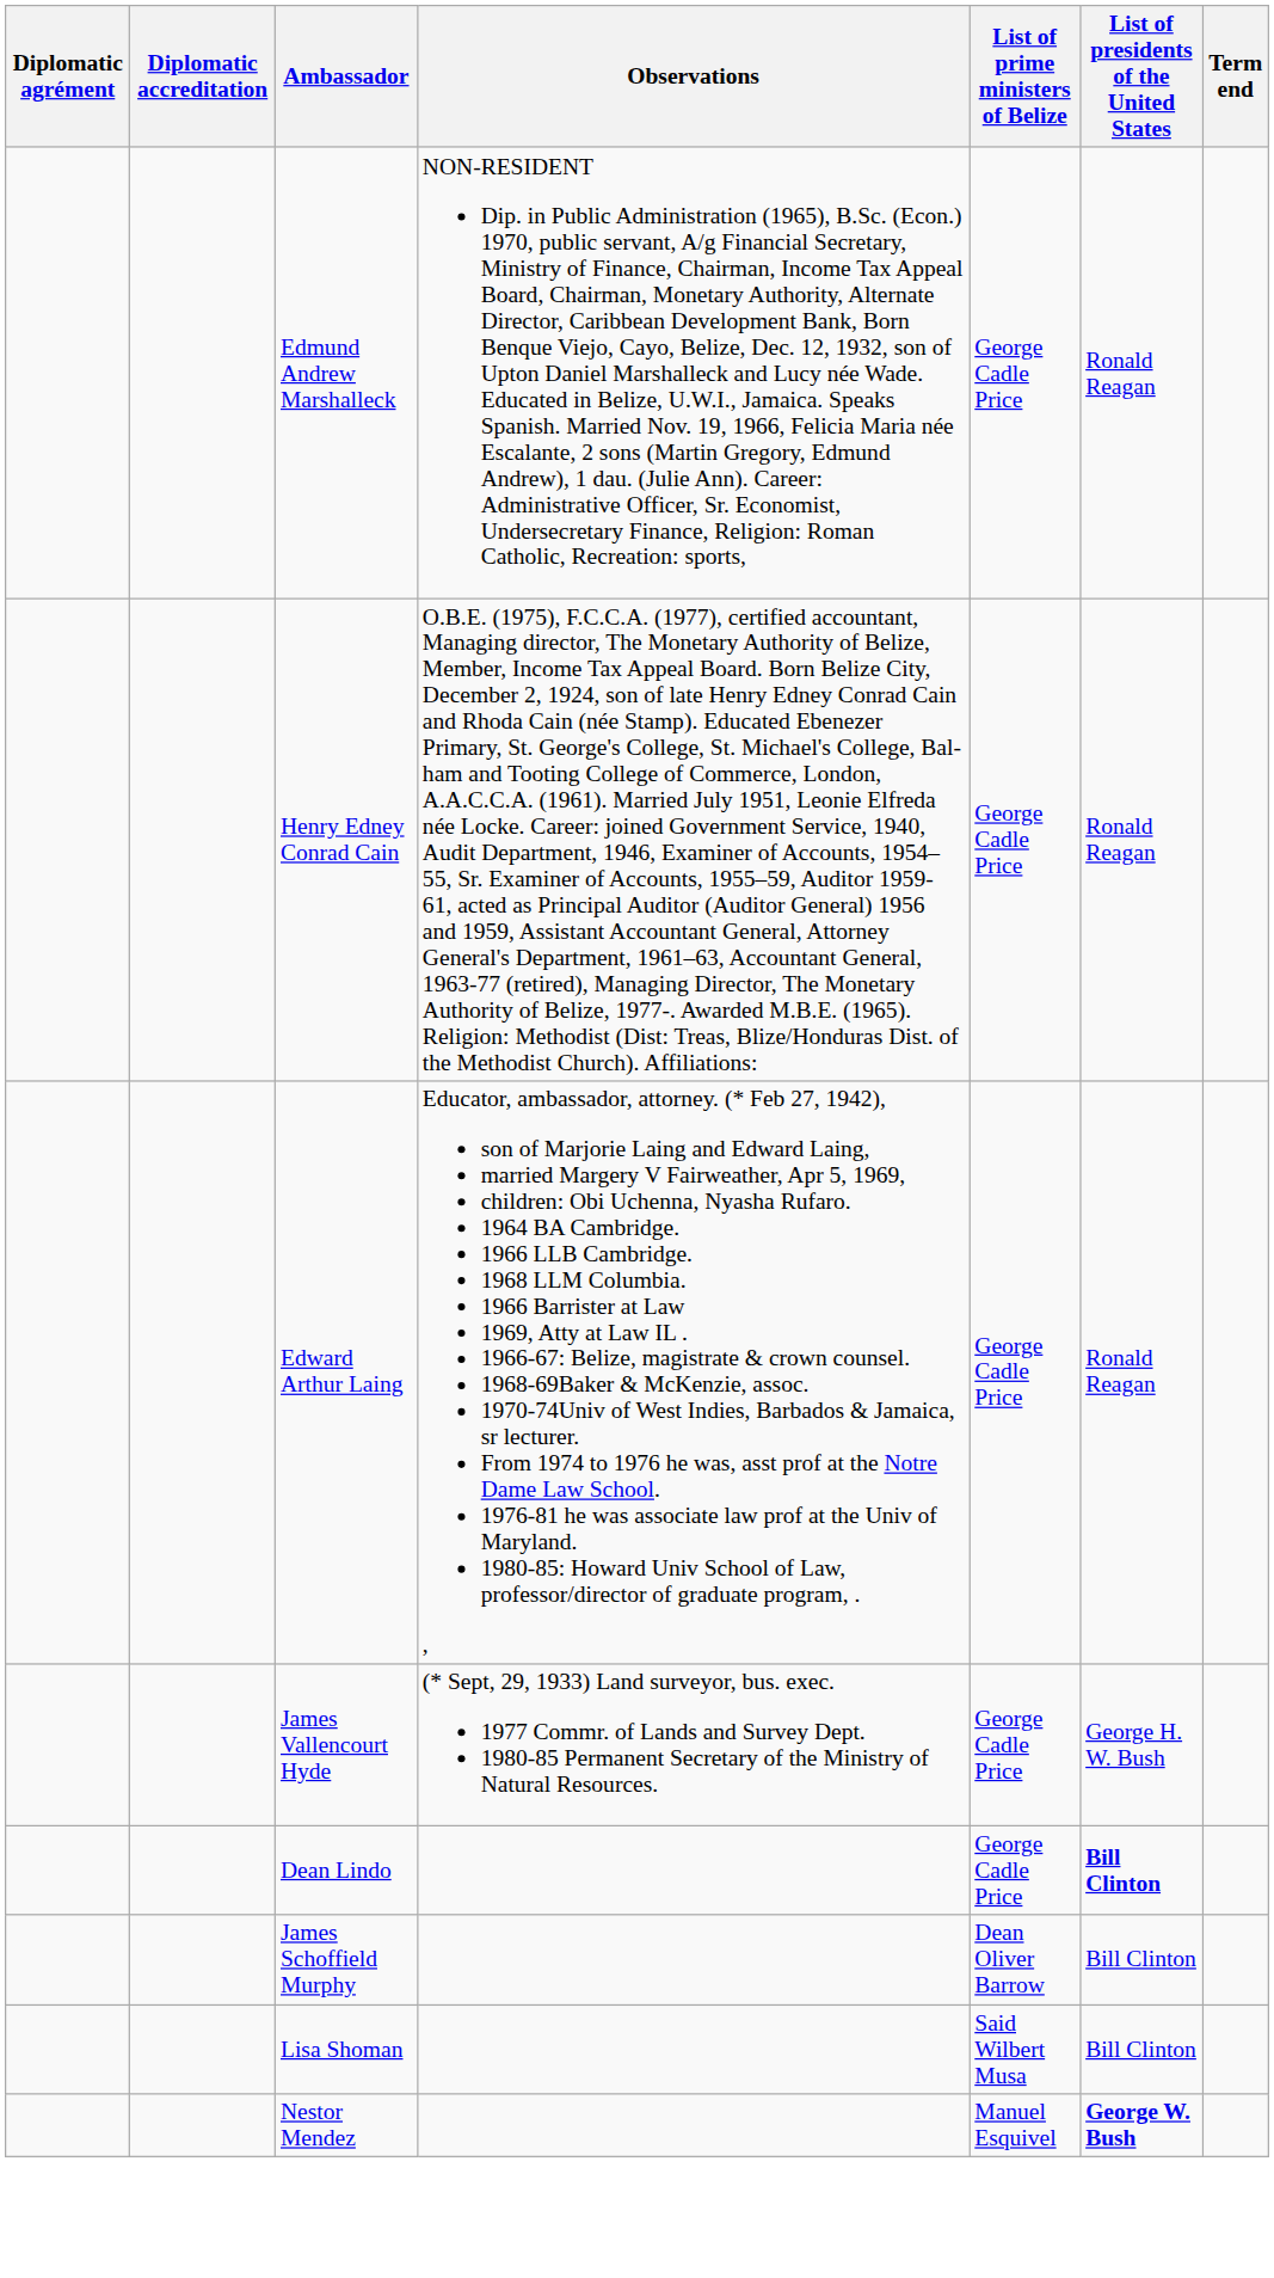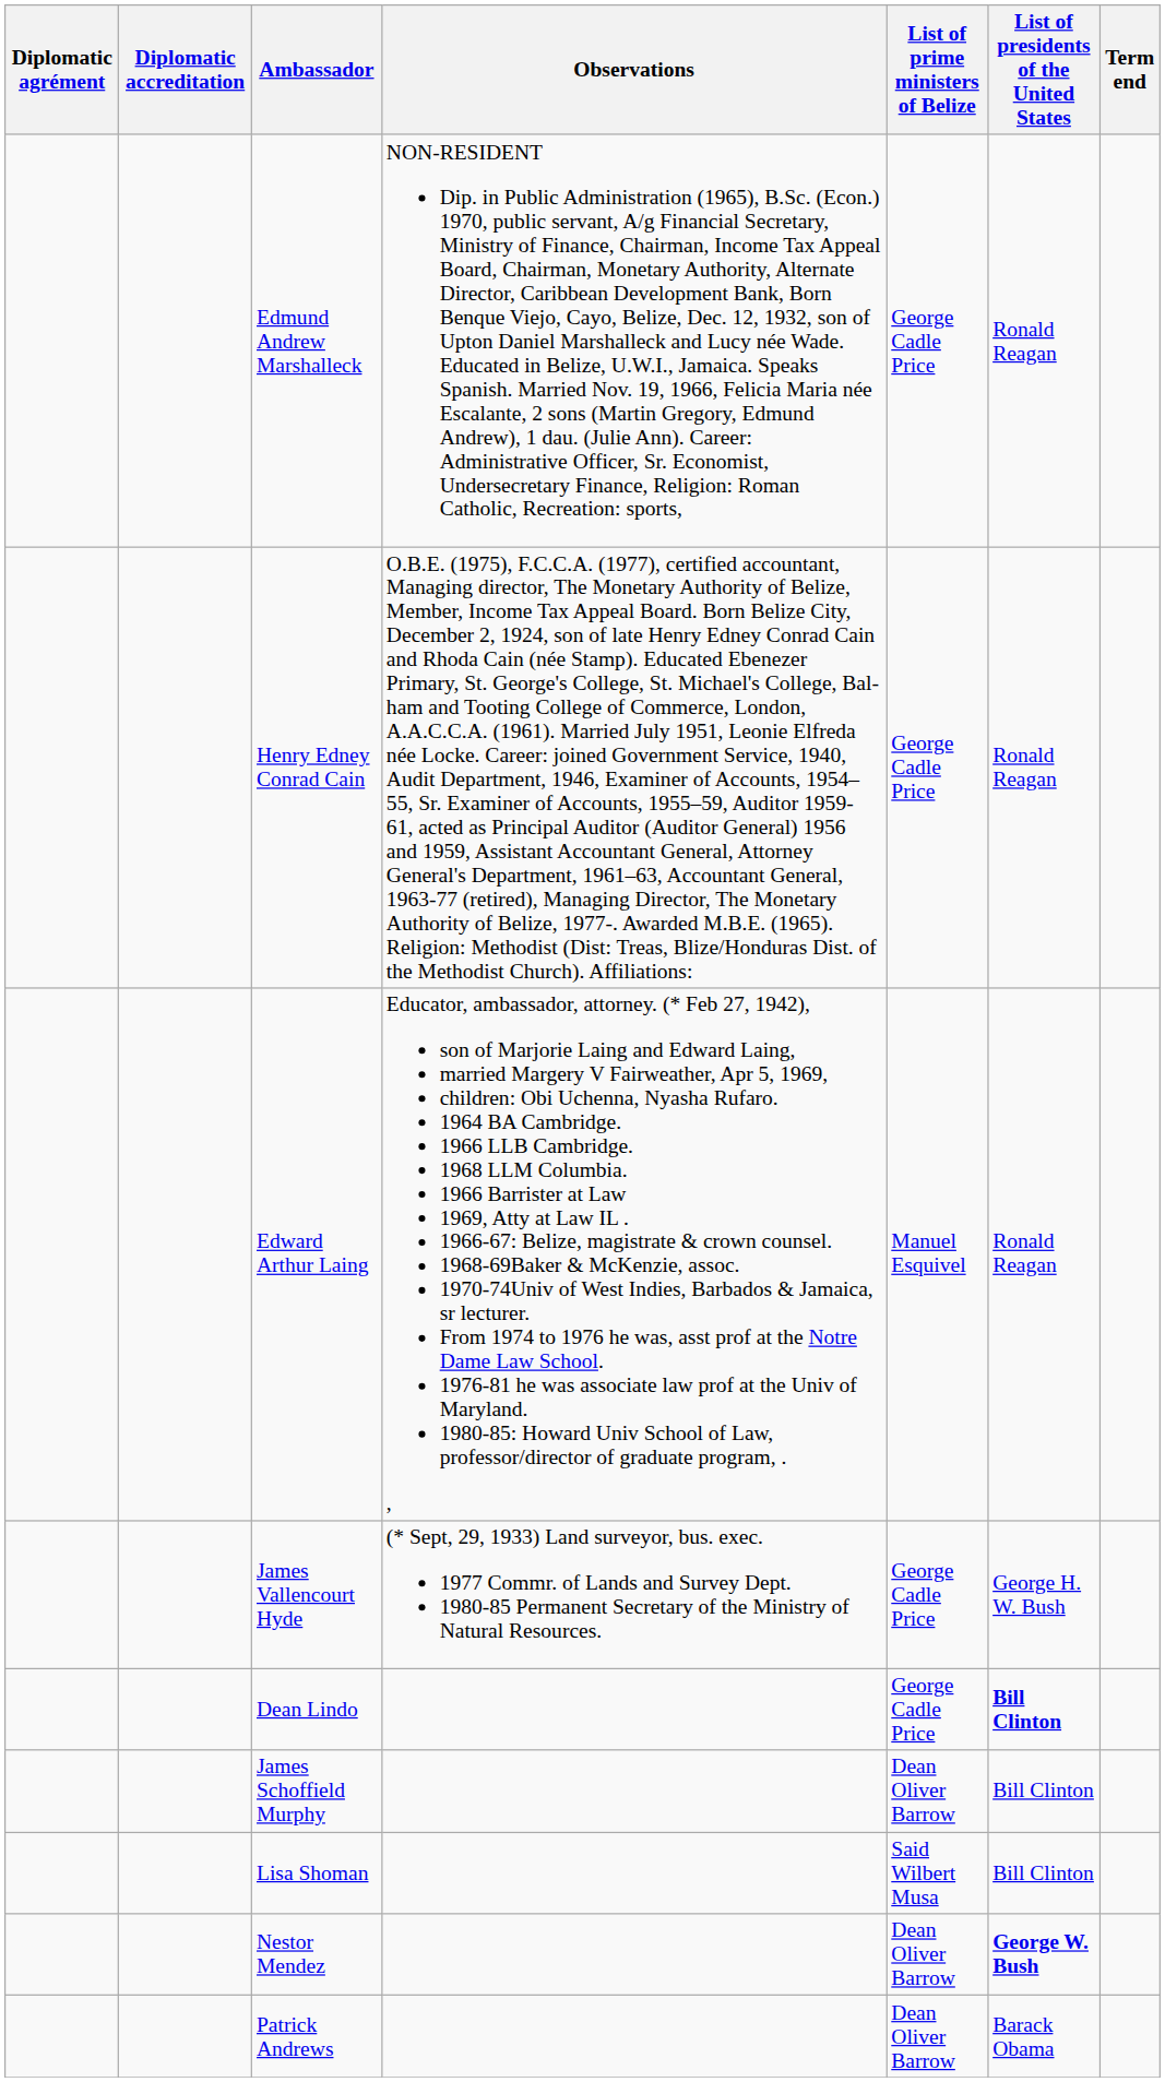 <table class="wikitable sortable">
 <tr>
 <th>Diplomatic <a href='#'>agrément</a></th>
 <th><a href='#'>Diplomatic accreditation</a></th>
 <th><a href='#'>Ambassador</a></th>
 <th>Observations</th>
 <th><a href='#'>List of prime ministers of Belize</a></th>
 <th><a href='#'>List of presidents of the United States</a></th>
 <th>Term end</th>
 </tr>
 <tr>
 <td></td>
 <td></td>
 <td><a href='#'>Edmund Andrew Marshalleck</a></td>
 <td>NON-RESIDENT<br><ul><li>Dip. in Public Administration (1965), B.Sc. (Econ.) 1970, public servant, A/g Financial Secretary, Ministry of Finance, Chairman, Income Tax Appeal Board, Chairman, Monetary Authority, Alternate Director, Caribbean Development Bank, Born Benque Viejo, Cayo, Belize, Dec. 12, 1932, son of Upton Daniel Marshalleck and Lucy née Wade. Educated in Belize, U.W.I., Jamaica. Speaks Spanish. Married Nov. 19, 1966, Felicia Maria née Escalante, 2 sons (Martin Gregory, Edmund Andrew), 1 dau. (Julie Ann). Career: Administrative Officer, Sr. Economist, Undersecretary Finance, Religion: Roman Catholic, Recreation: sports,</li></ul></td>
 <td><a href='#'>George Cadle Price</a></td>
 <td><a href='#'>Ronald Reagan</a></td>
 <td></td>
 </tr>
 <tr>
 <td></td>
 <td></td>
 <td><a href='#'>Henry Edney Conrad Cain</a></td>
 <td>O.B.E. (1975), F.C.C.A. (1977), certified accountant, Managing director, The Monetary Authority of Belize, Member, Income Tax Appeal Board. Born Belize City, December 2, 1924, son of late Henry Edney Conrad Cain and Rhoda Cain (née Stamp). Educated Ebenezer Primary, St. George's College, St. Michael's College, Bal- ham and Tooting College of Commerce, London, A.A.C.C.A. (1961). Married July 1951, Leonie Elfreda née Locke. Career: joined Government Service, 1940, Audit Department, 1946, Examiner of Accounts, 1954–55, Sr. Examiner of Accounts, 1955–59, Auditor 1959- 61, acted as Principal Auditor (Auditor General) 1956 and 1959, Assistant Accountant General, Attorney General's Department, 1961–63, Accountant General, 1963-77 (retired), Managing Director, The Monetary Authority of Belize, 1977-. Awarded M.B.E. (1965). Religion: Methodist (Dist: Treas, Blize/Honduras Dist. of the Methodist Church). Affiliations:</td>
 <td><a href='#'>George Cadle Price</a></td>
 <td><a href='#'>Ronald Reagan</a></td>
 <td></td>
 </tr>
 <tr>
 <td></td>
 <td></td>
 <td><a href='#'>Edward Arthur Laing</a></td>
 <td>Educator, ambassador, attorney. (* Feb 27, 1942),<br><ul><li>son of Marjorie Laing and Edward Laing,</li><li>married Margery V Fairweather, Apr 5, 1969,</li><li>children: Obi Uchenna, Nyasha Rufaro.</li><li>1964 BA Cambridge.</li><li>1966 LLB Cambridge.</li><li>1968 LLM Columbia.</li><li>1966 Barrister at Law</li><li>1969, Atty at Law IL .</li><li>1966-67: Belize, magistrate & crown counsel.</li><li>1968-69Baker & McKenzie, assoc.</li><li>1970-74Univ of West Indies, Barbados & Jamaica, sr lecturer.</li><li>From 1974 to 1976 he was, asst prof at the <a href='#'>Notre Dame Law School</a>.</li><li>1976-81 he was associate law prof at the Univ of Maryland.</li><li>1980-85: Howard Univ School of Law, professor/director of graduate program, .</li></ul>,</td>
-<td><a href='#'>George Cadle Price</a></td>
+<td><a href='#'>Manuel Esquivel</a></td>
 <td><a href='#'>Ronald Reagan</a></td>
 <td></td>
 </tr>
 <tr>
 <td></td>
 <td></td>
 <td><a href='#'>James Vallencourt Hyde</a></td>
 <td>(* Sept, 29, 1933) Land surveyor, bus. exec.<br><ul><li>1977 Commr. of Lands and Survey Dept.</li><li>1980-85 Permanent Secretary of the Ministry of Natural Resources.</li></ul></td>
 <td><a href='#'>George Cadle Price</a></td>
 <td><a href='#'>George H. W. Bush</a></td>
 <td></td>
 </tr>
 <tr>
 <td></td>
 <td></td>
 <td><a href='#'>Dean Lindo</a></td>
 <td></td>
 <td><a href='#'>George Cadle Price</a></td>
 <td><strong><a href='#'>Bill Clinton</a></strong></td>
 <td></td>
 </tr>
 <tr>
 <td></td>
 <td></td>
 <td><a href='#'>James Schoffield Murphy</a></td>
 <td></td>
 <td><a href='#'>Dean Oliver Barrow</a></td>
 <td><a href='#'>Bill Clinton</a></td>
 <td></td>
 </tr>
 <tr>
 <td></td>
 <td></td>
 <td><a href='#'>Lisa Shoman</a></td>
 <td></td>
 <td><a href='#'>Said Wilbert Musa</a></td>
 <td><a href='#'>Bill Clinton</a></td>
 <td></td>
 </tr>
 <tr>
 <td></td>
 <td></td>
 <td><a href='#'>Nestor Mendez</a></td>
 <td></td>
-<td><a href='#'>Manuel Esquivel</a></td>
+<td><a href='#'>Dean Oliver Barrow</a></td>
 <td><strong><a href='#'>George W. Bush</a></strong></td>
 <td></td>
 </tr>
+<tr>
+<td></td>
+<td></td>
+<td><a href='#'>Patrick Andrews</a></td>
+<td></td>
+<td><a href='#'>Dean Oliver Barrow</a></td>
+<td><a href='#'>Barack Obama</a></td>
+<td></td>
+</tr>
 </table>
